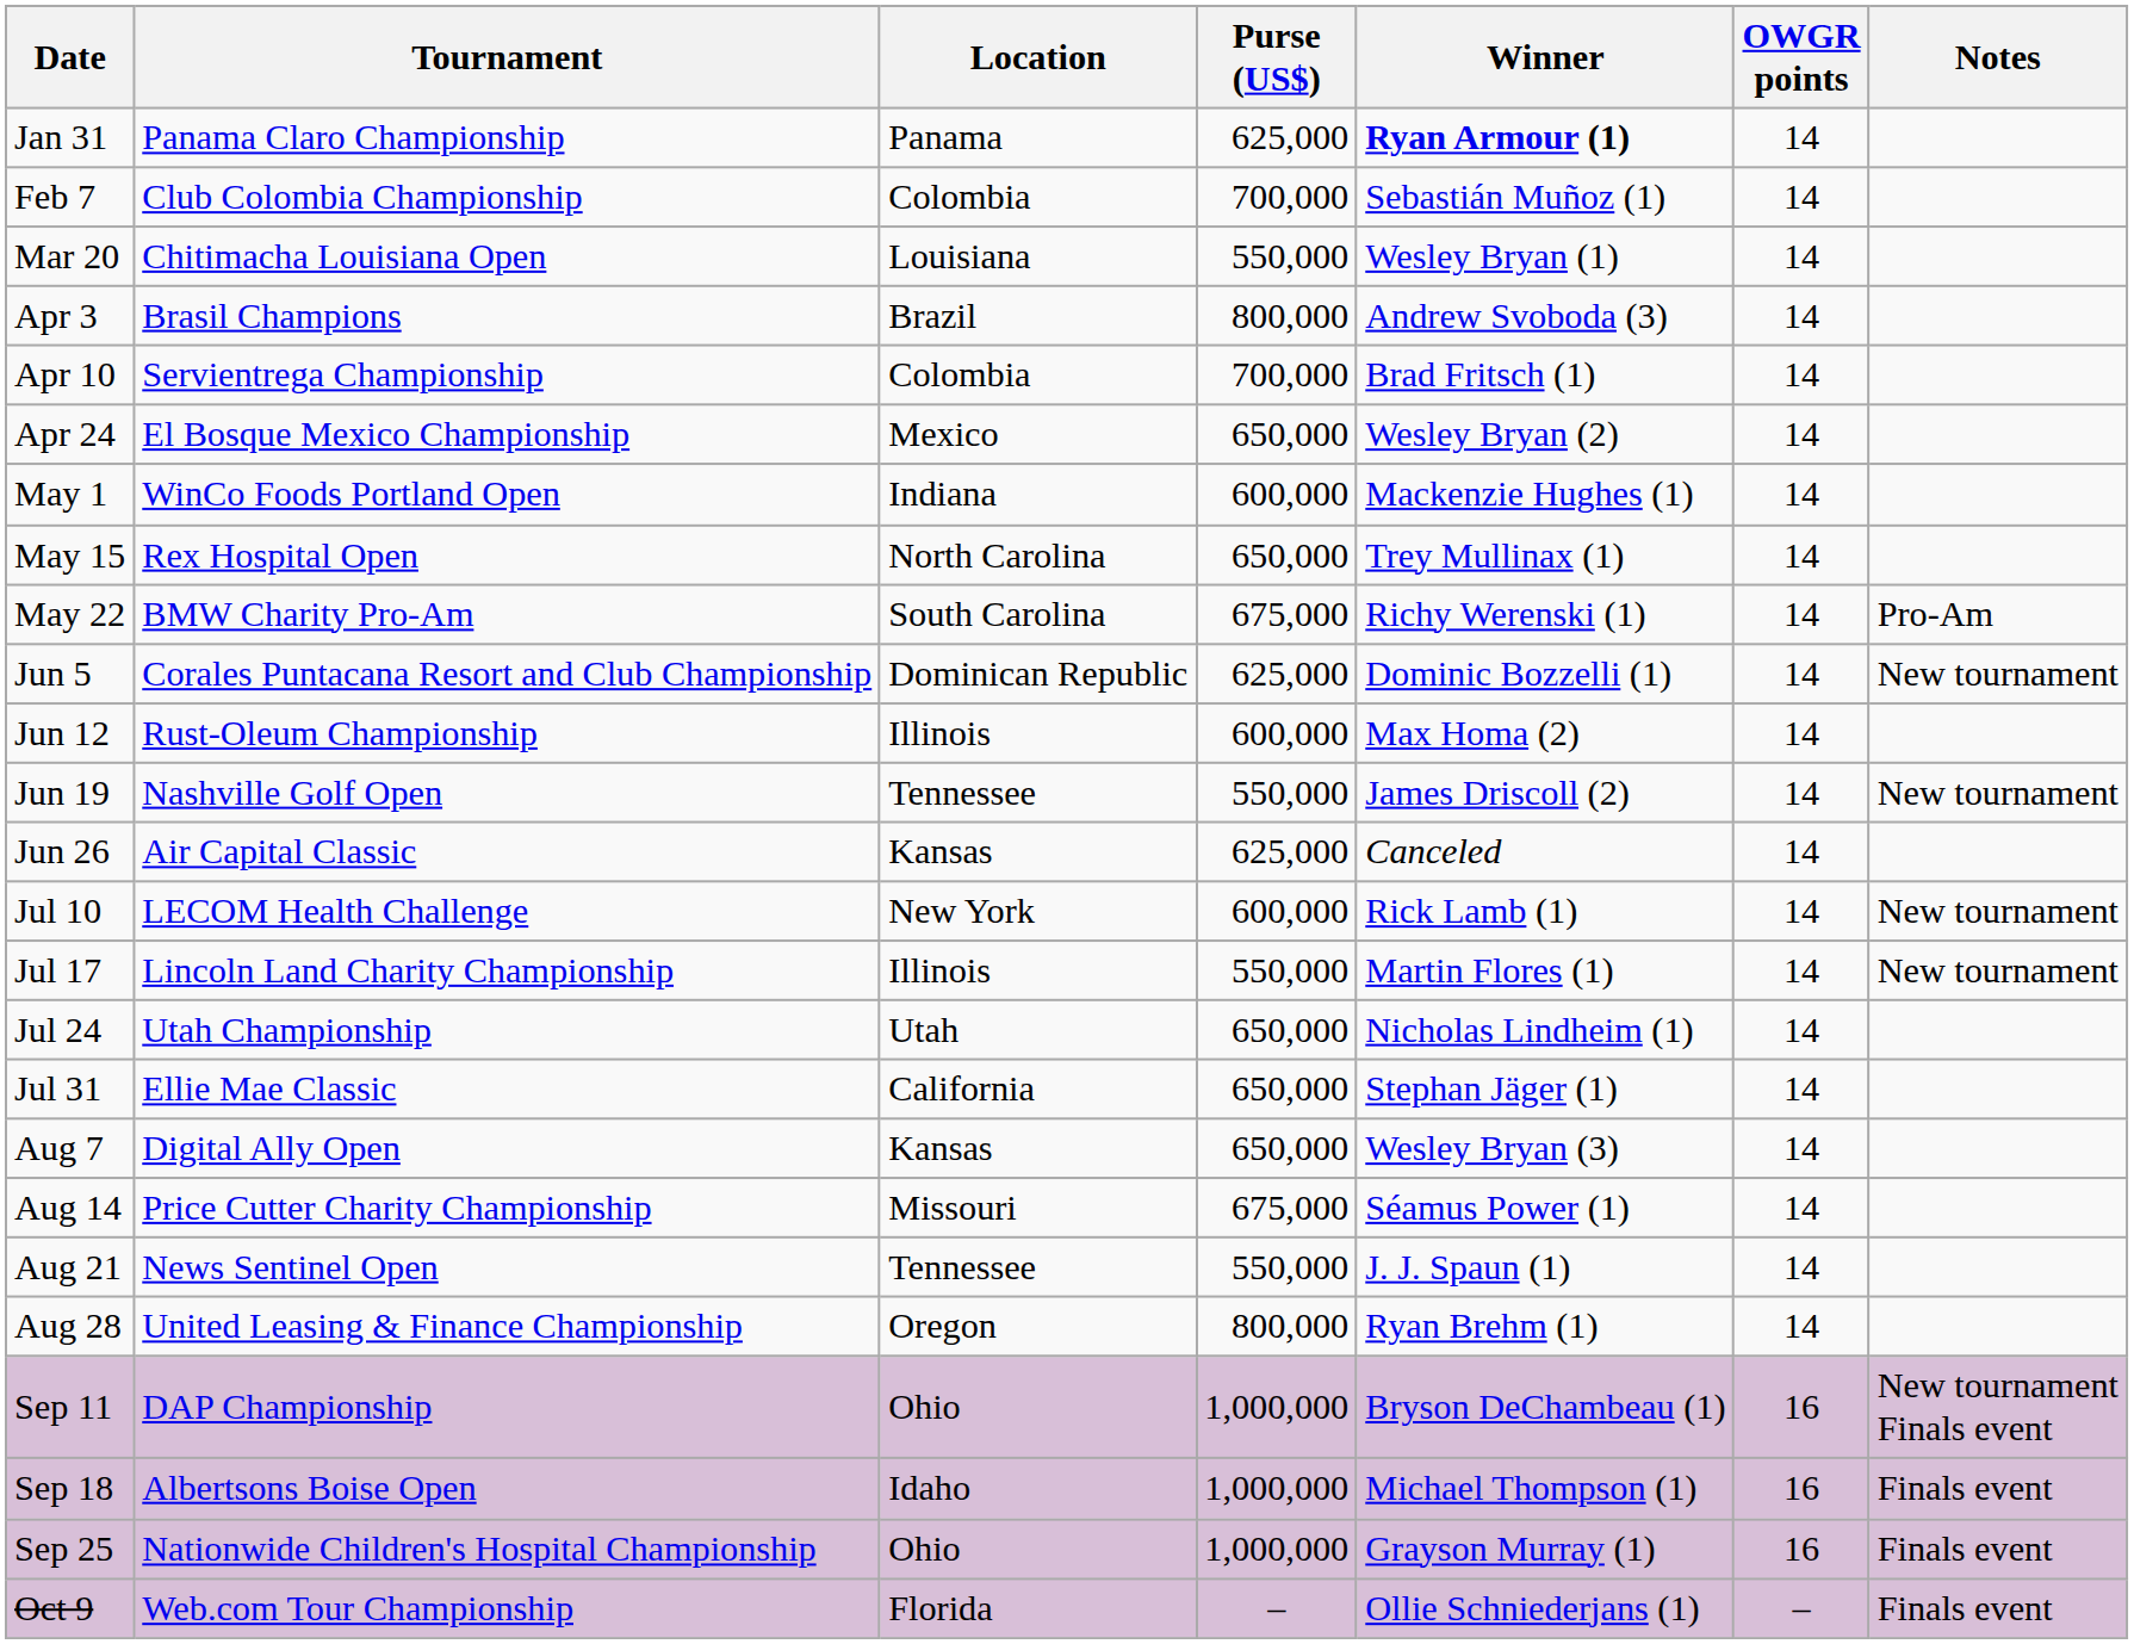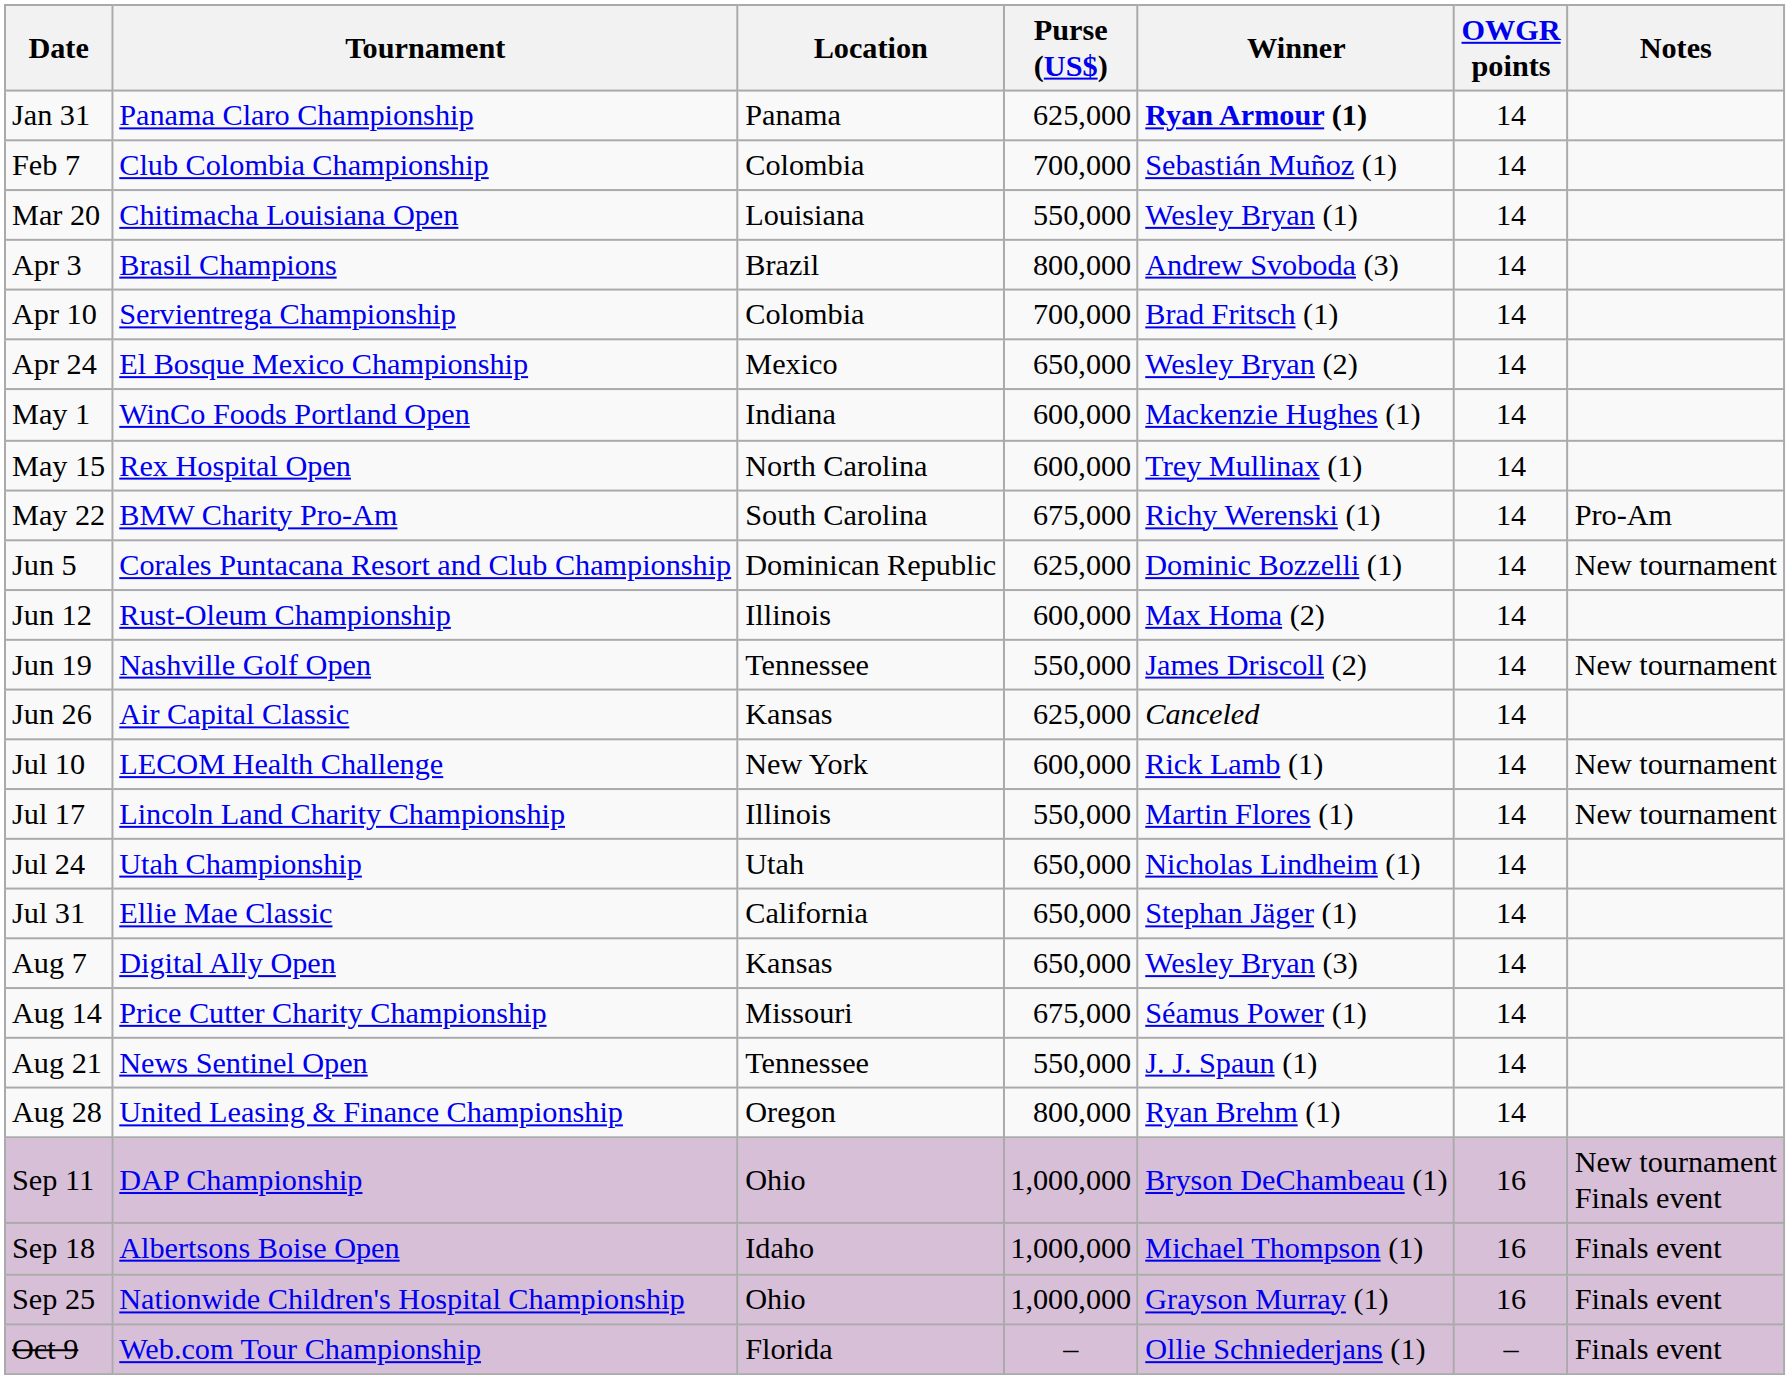 <table class="wikitable" style="font-size:95%">
 <tr>
 <th>Date</th>
 <th>Tournament</th>
 <th>Location</th>
 <th>Purse<br>(<a href='#'>US$</a>)</th>
 <th>Winner</th>
 <th><a href='#'>OWGR</a><br>points</th>
 <th>Notes</th>
 </tr>
 <tr>
 <td>Jan 31</td>
 <td><a href='#'>Panama Claro Championship</a></td>
 <td>Panama</td>
 <td align=right>625,000</td>
 <td><strong> <a href='#'>Ryan Armour</a> (1)</strong></td>
 <td align=center>14</td>
 <td></td>
 </tr>
 <tr>
 <td>Feb 7</td>
 <td><a href='#'>Club Colombia Championship</a></td>
 <td>Colombia</td>
 <td align=right>700,000</td>
 <td> <a href='#'>Sebastián Muñoz</a> (1)</td>
 <td align=center>14</td>
 <td></td>
 </tr>
 <tr>
 <td>Mar 20</td>
 <td><a href='#'>Chitimacha Louisiana Open</a></td>
 <td>Louisiana</td>
 <td align=right>550,000</td>
 <td> <a href='#'>Wesley Bryan</a> (1)</td>
 <td align=center>14</td>
 <td></td>
 </tr>
 <tr>
 <td>Apr 3</td>
 <td><a href='#'>Brasil Champions</a></td>
 <td>Brazil</td>
 <td align=right>800,000</td>
 <td> <a href='#'>Andrew Svoboda</a> (3)</td>
 <td align=center>14</td>
 <td></td>
 </tr>
 <tr>
 <td>Apr 10</td>
 <td><a href='#'>Servientrega Championship</a></td>
 <td>Colombia</td>
 <td align=right>700,000</td>
 <td>  <a href='#'>Brad Fritsch</a> (1)</td>
 <td align=center>14</td>
 <td></td>
 </tr>
 <tr>
 <td>Apr 24</td>
 <td><a href='#'>El Bosque Mexico Championship</a></td>
 <td>Mexico</td>
 <td align=right>650,000</td>
 <td> <a href='#'>Wesley Bryan</a> (2)</td>
 <td align=center>14</td>
 <td></td>
 </tr>
 <tr>
 <td>May 1</td>
 <td><a href='#'>WinCo Foods Portland Open</a></td>
 <td>Indiana</td>
 <td align=right>600,000</td>
 <td> <a href='#'>Mackenzie Hughes</a> (1)</td>
 <td align=center>14</td>
 <td></td>
 </tr>
 <tr>
 <td>May 15</td>
 <td><a href='#'>Rex Hospital Open</a></td>
 <td>North Carolina</td>
-<td align=right>650,000</td>
+<td align=right>600,000</td>
 <td> <a href='#'>Trey Mullinax</a> (1)</td>
 <td align=center>14</td>
 <td></td>
 </tr>
 <tr>
 <td>May 22</td>
 <td><a href='#'>BMW Charity Pro-Am</a></td>
 <td>South Carolina</td>
 <td align=right>675,000</td>
 <td> <a href='#'>Richy Werenski</a> (1)</td>
 <td align=center>14</td>
 <td>Pro-Am</td>
 </tr>
 <tr>
 <td>Jun 5</td>
 <td><a href='#'>Corales Puntacana Resort and Club Championship</a></td>
 <td>Dominican Republic</td>
 <td align=right>625,000</td>
 <td> <a href='#'>Dominic Bozzelli</a> (1)</td>
 <td align=center>14</td>
 <td>New tournament</td>
 </tr>
 <tr>
 <td>Jun 12</td>
 <td><a href='#'>Rust-Oleum Championship</a></td>
 <td>Illinois</td>
 <td align=right>600,000</td>
 <td> <a href='#'>Max Homa</a> (2)</td>
 <td align=center>14</td>
 <td></td>
 </tr>
 <tr>
 <td>Jun 19</td>
 <td><a href='#'>Nashville Golf Open</a></td>
 <td>Tennessee</td>
 <td align=right>550,000</td>
 <td> <a href='#'>James Driscoll</a> (2)</td>
 <td align=center>14</td>
 <td>New tournament</td>
 </tr>
 <tr>
 <td>Jun 26</td>
 <td><a href='#'>Air Capital Classic</a></td>
 <td>Kansas</td>
 <td align=right>625,000</td>
 <td><em>Canceled</em></td>
 <td align=center>14</td>
 <td></td>
 </tr>
 <tr>
 <td>Jul 10</td>
 <td><a href='#'>LECOM Health Challenge</a></td>
 <td>New York</td>
 <td align=right>600,000</td>
 <td> <a href='#'>Rick Lamb</a> (1)</td>
 <td align=center>14</td>
 <td>New tournament</td>
 </tr>
 <tr>
 <td>Jul 17</td>
 <td><a href='#'>Lincoln Land Charity Championship</a></td>
 <td>Illinois</td>
 <td align=right>550,000</td>
 <td> <a href='#'>Martin Flores</a> (1)</td>
 <td align=center>14</td>
 <td>New tournament</td>
 </tr>
 <tr>
 <td>Jul 24</td>
 <td><a href='#'>Utah Championship</a></td>
 <td>Utah</td>
 <td align=right>650,000</td>
 <td> <a href='#'>Nicholas Lindheim</a> (1)</td>
 <td align=center>14</td>
 <td></td>
 </tr>
 <tr>
 <td>Jul 31</td>
 <td><a href='#'>Ellie Mae Classic</a></td>
 <td>California</td>
 <td align=right>650,000</td>
 <td> <a href='#'>Stephan Jäger</a> (1)</td>
 <td align=center>14</td>
 <td></td>
 </tr>
 <tr>
 <td>Aug 7</td>
 <td><a href='#'>Digital Ally Open</a></td>
 <td>Kansas</td>
 <td align=right>650,000</td>
 <td> <a href='#'>Wesley Bryan</a> (3)</td>
 <td align=center>14</td>
 <td></td>
 </tr>
 <tr>
 <td>Aug 14</td>
 <td><a href='#'>Price Cutter Charity Championship</a></td>
 <td>Missouri</td>
 <td align=right>675,000</td>
 <td> <a href='#'>Séamus Power</a> (1)</td>
 <td align=center>14</td>
 <td></td>
 </tr>
 <tr>
 <td>Aug 21</td>
 <td><a href='#'>News Sentinel Open</a></td>
 <td>Tennessee</td>
 <td align=right>550,000</td>
 <td> <a href='#'>J. J. Spaun</a> (1)</td>
 <td align=center>14</td>
 <td></td>
 </tr>
 <tr>
 <td>Aug 28</td>
 <td><a href='#'>United Leasing & Finance Championship</a></td>
 <td>Oregon</td>
 <td align=right>800,000</td>
 <td> <a href='#'>Ryan Brehm</a> (1)</td>
 <td align=center>14</td>
 <td></td>
 </tr>
 <tr style="background:thistle;">
 <td>Sep 11</td>
 <td><a href='#'>DAP Championship</a></td>
 <td>Ohio</td>
 <td align=right>1,000,000</td>
 <td> <a href='#'>Bryson DeChambeau</a> (1)</td>
 <td align=center>16</td>
 <td>New tournament<br>Finals event</td>
 </tr>
 <tr style="background:thistle;">
 <td>Sep 18</td>
 <td><a href='#'>Albertsons Boise Open</a></td>
 <td>Idaho</td>
 <td align=right>1,000,000</td>
 <td> <a href='#'>Michael Thompson</a> (1)</td>
 <td align=center>16</td>
 <td>Finals event</td>
 </tr>
 <tr style="background:thistle;">
 <td>Sep 25</td>
 <td><a href='#'>Nationwide Children's Hospital Championship</a></td>
 <td>Ohio</td>
 <td align=right>1,000,000</td>
 <td> <a href='#'>Grayson Murray</a> (1)</td>
 <td align=center>16</td>
 <td>Finals event</td>
 </tr>
 <tr style="background:thistle;">
 <td><s>Oct 9</s></td>
 <td><a href='#'>Web.com Tour Championship</a></td>
 <td>Florida</td>
 <td align=center>–</td>
 <td> <a href='#'>Ollie Schniederjans</a> (1)</td>
 <td align=center>–</td>
 <td>Finals event</td>
 </tr>
 </table>
